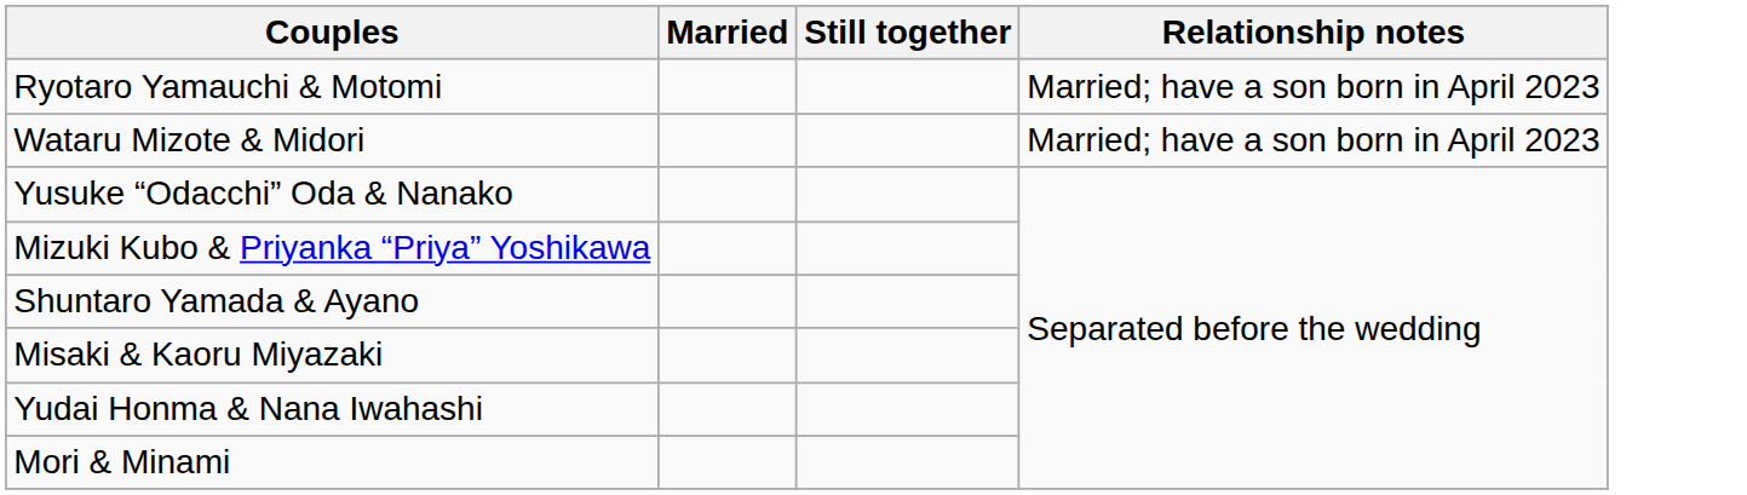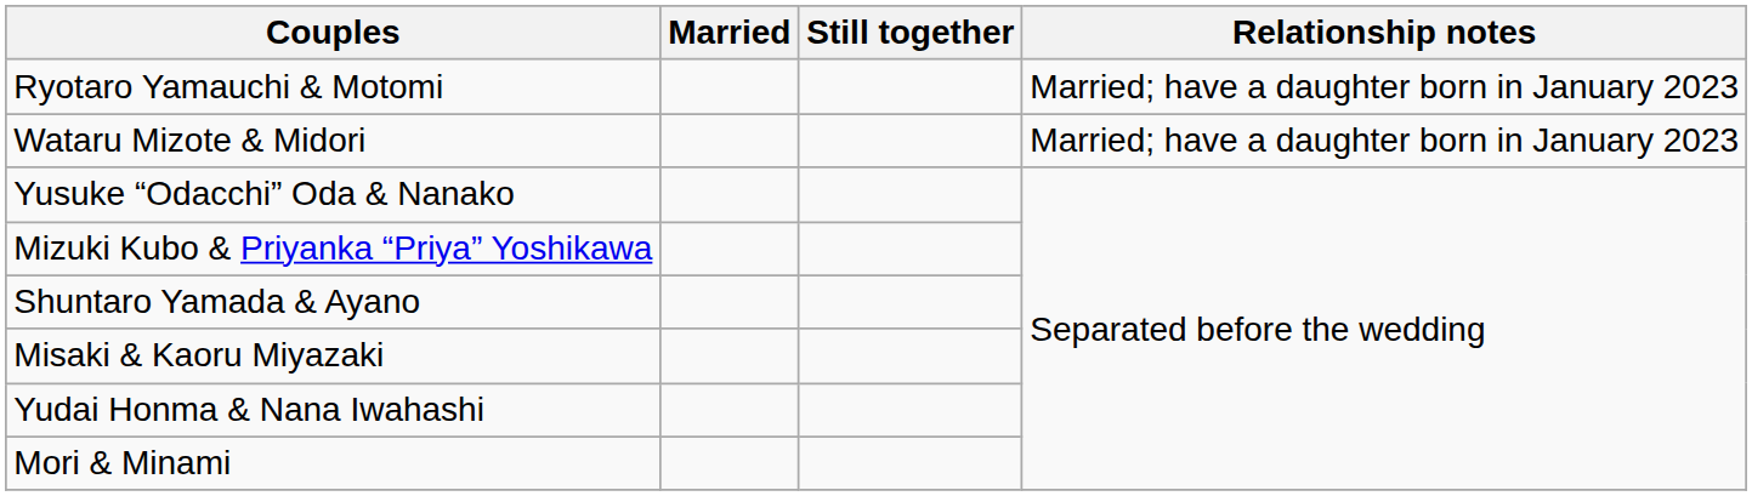 <table class="wikitable plainrowheaders" style="text-align: left;">
 <tr>
 <th scope="col">Couples</th>
 <th scope="col">Married</th>
 <th scope="col">Still together</th>
 <th>Relationship notes</th>
 </tr>
 <tr>
 <td>Ryotaro Yamauchi & Motomi</td>
 <td></td>
 <td></td>
-<td>Married; have a son born in April 2023</td>
+<td>Married; have a daughter born in January 2023</td>
 </tr>
 <tr>
 <td>Wataru Mizote & Midori</td>
 <td></td>
 <td></td>
-<td>Married; have a son born in April 2023</td>
+<td>Married; have a daughter born in January 2023</td>
 </tr>
 <tr>
 <td>Yusuke “Odacchi” Oda & Nanako</td>
 <td></td>
 <td></td>
 <td rowspan="6">Separated before the wedding</td>
 </tr>
 <tr>
 <td>Mizuki Kubo & <a href='#'>Priyanka “Priya” Yoshikawa</a></td>
 <td></td>
 <td></td>
 </tr>
 <tr>
 <td>Shuntaro Yamada & Ayano</td>
 <td></td>
 <td></td>
 </tr>
 <tr>
 <td>Misaki & Kaoru Miyazaki</td>
 <td></td>
 <td></td>
 </tr>
 <tr>
 <td>Yudai Honma & Nana Iwahashi</td>
 <td></td>
 <td></td>
 </tr>
 <tr>
 <td>Mori & Minami</td>
 <td></td>
 <td></td>
 </tr>
 </table>
